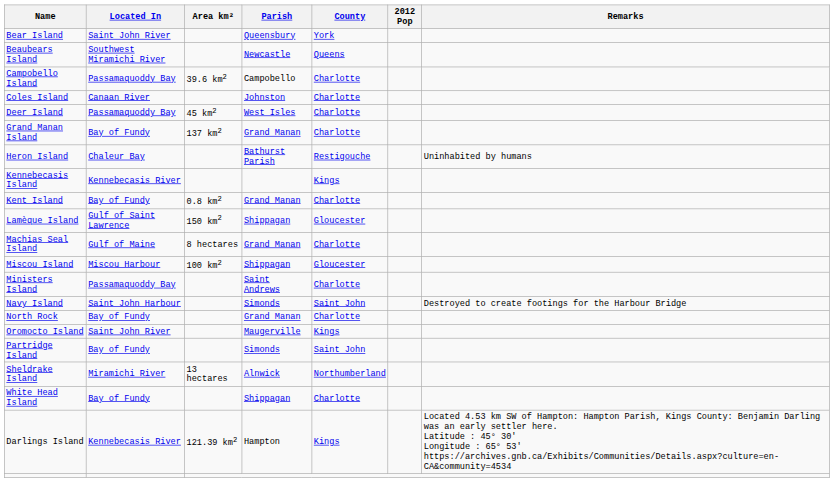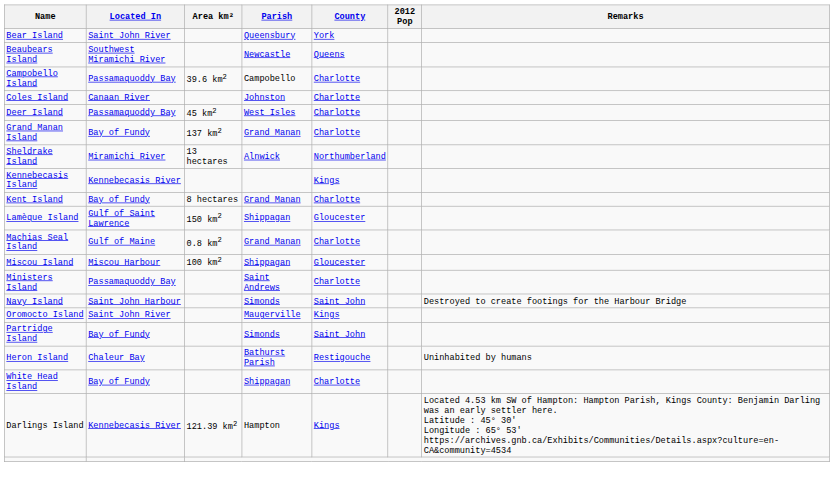 <table class="wikitable sortable" align="left">
 <tr>
 <th>Name</th>
 <th><a href='#'>Located In</a></th>
 <th>Area km²</th>
 <th><a href='#'>Parish</a></th>
 <th><a href='#'>County</a></th>
 <th>2012 Pop</th>
 <th>Remarks</th>
 </tr>
 <tr>
 <td><a href='#'>Bear Island</a></td>
 <td><a href='#'>Saint John River</a></td>
 <td></td>
 <td><a href='#'>Queensbury</a></td>
 <td><a href='#'>York</a></td>
 <td></td>
 <td></td>
 </tr>
 <tr>
 <td><a href='#'>Beaubears Island</a></td>
 <td><a href='#'>Southwest Miramichi River</a></td>
 <td></td>
 <td><a href='#'>Newcastle</a></td>
 <td><a href='#'>Queens</a></td>
 <td></td>
 <td></td>
 </tr>
 <tr>
 <td><a href='#'>Campobello Island</a></td>
 <td><a href='#'>Passamaquoddy Bay</a></td>
 <td>39.6 km<sup>2</sup></td>
 <td>Campobello</td>
 <td><a href='#'>Charlotte</a></td>
 <td></td>
 <td></td>
 </tr>
 <tr>
 <td><a href='#'>Coles Island</a></td>
 <td><a href='#'>Canaan River</a></td>
 <td></td>
 <td><a href='#'>Johnston</a></td>
 <td><a href='#'>Charlotte</a></td>
 <td></td>
 <td></td>
 </tr>
 <tr>
 <td><a href='#'>Deer Island</a></td>
 <td><a href='#'>Passamaquoddy Bay</a></td>
 <td>45 km<sup>2</sup></td>
 <td><a href='#'>West Isles</a></td>
 <td><a href='#'>Charlotte</a></td>
 <td></td>
 <td></td>
 </tr>
 <tr>
 <td><a href='#'>Grand Manan Island</a></td>
 <td><a href='#'>Bay of Fundy</a></td>
 <td>137 km<sup>2</sup></td>
 <td><a href='#'>Grand Manan</a></td>
 <td><a href='#'>Charlotte</a></td>
 <td></td>
 <td></td>
 </tr>
 <tr>
-<td><a href='#'>Heron Island</a></td>
-<td><a href='#'>Chaleur Bay</a></td>
+<td><a href='#'>Sheldrake Island</a></td>
+<td><a href='#'>Miramichi River</a></td>
+<td>13 hectares</td>
+<td><a href='#'>Alnwick</a></td>
+<td><a href='#'>Northumberland</a></td>
 <td></td>
-<td><a href='#'>Bathurst Parish</a></td>
-<td><a href='#'>Restigouche</a></td>
 <td></td>
-<td>Uninhabited by humans</td>
 </tr>
 <tr>
 <td><a href='#'>Kennebecasis Island</a></td>
 <td><a href='#'>Kennebecasis River</a></td>
 <td></td>
 <td></td>
 <td><a href='#'>Kings</a></td>
 <td></td>
 <td></td>
 </tr>
 <tr>
 <td><a href='#'>Kent Island</a></td>
 <td><a href='#'>Bay of Fundy</a></td>
-<td>0.8 km<sup>2</sup></td>
+<td>8 hectares</td>
 <td><a href='#'>Grand Manan</a></td>
 <td><a href='#'>Charlotte</a></td>
 <td></td>
 <td></td>
 </tr>
 <tr>
 <td><a href='#'>Lamèque Island</a></td>
 <td><a href='#'>Gulf of Saint Lawrence</a></td>
 <td>150 km<sup>2</sup></td>
 <td><a href='#'>Shippagan</a></td>
 <td><a href='#'>Gloucester</a></td>
 <td></td>
 <td></td>
 </tr>
 <tr>
 <td><a href='#'>Machias Seal Island</a></td>
 <td><a href='#'>Gulf of Maine</a></td>
-<td>8 hectares</td>
+<td>0.8 km<sup>2</sup></td>
 <td><a href='#'>Grand Manan</a></td>
 <td><a href='#'>Charlotte</a></td>
 <td></td>
 <td></td>
 </tr>
 <tr>
 <td><a href='#'>Miscou Island</a></td>
 <td><a href='#'>Miscou Harbour</a></td>
 <td>100 km<sup>2</sup></td>
 <td><a href='#'>Shippagan</a></td>
 <td><a href='#'>Gloucester</a></td>
 <td></td>
 <td></td>
 </tr>
 <tr>
 <td><a href='#'>Ministers Island</a></td>
 <td><a href='#'>Passamaquoddy Bay</a></td>
 <td></td>
 <td><a href='#'>Saint Andrews</a></td>
 <td><a href='#'>Charlotte</a></td>
 <td></td>
 <td></td>
 </tr>
 <tr>
 <td><a href='#'>Navy Island</a></td>
 <td><a href='#'>Saint John Harbour</a></td>
 <td></td>
 <td><a href='#'>Simonds</a></td>
 <td><a href='#'>Saint John</a></td>
 <td></td>
 <td>Destroyed to create footings for the Harbour Bridge</td>
 </tr>
 <tr>
-<td><a href='#'>North Rock</a></td>
-<td><a href='#'>Bay of Fundy</a></td>
-<td></td>
-<td><a href='#'>Grand Manan</a></td>
-<td><a href='#'>Charlotte</a></td>
-<td></td>
-<td></td>
-</tr>
-<tr>
 <td><a href='#'>Oromocto Island</a></td>
 <td><a href='#'>Saint John River</a></td>
 <td></td>
 <td><a href='#'>Maugerville</a></td>
 <td><a href='#'>Kings</a></td>
 <td></td>
 <td></td>
 </tr>
 <tr>
 <td><a href='#'>Partridge Island</a></td>
 <td><a href='#'>Bay of Fundy</a></td>
 <td></td>
 <td><a href='#'>Simonds</a></td>
 <td><a href='#'>Saint John</a></td>
 <td></td>
 <td></td>
 </tr>
 <tr>
-<td><a href='#'>Sheldrake Island</a></td>
-<td><a href='#'>Miramichi River</a></td>
-<td>13 hectares</td>
-<td><a href='#'>Alnwick</a></td>
-<td><a href='#'>Northumberland</a></td>
+<td><a href='#'>Heron Island</a></td>
+<td><a href='#'>Chaleur Bay</a></td>
 <td></td>
+<td><a href='#'>Bathurst Parish</a></td>
+<td><a href='#'>Restigouche</a></td>
 <td></td>
+<td>Uninhabited by humans</td>
 </tr>
 <tr>
 <td><a href='#'>White Head Island</a></td>
 <td><a href='#'>Bay of Fundy</a></td>
 <td></td>
 <td><a href='#'>Shippagan</a></td>
 <td><a href='#'>Charlotte</a></td>
 <td></td>
 <td></td>
 </tr>
 <tr>
 <td>Darlings Island</td>
 <td><a href='#'>Kennebecasis River</a></td>
 <td>121.39 km<sup>2</sup></td>
 <td>Hampton</td>
 <td><a href='#'>Kings</a></td>
 <td></td>
 <td>Located 4.53 km SW of Hampton: Hampton Parish, Kings County: Benjamin Darling was an early settler here.<br>Latitude : 45° 30'<br>Longitude : 65° 53'<br>https://archives.gnb.ca/Exhibits/Communities/Details.aspx?culture=en-CA&community=4534</td>
 </tr>
 <tr>
 <td></td>
 <td></td>
 </tr>
 </table>
